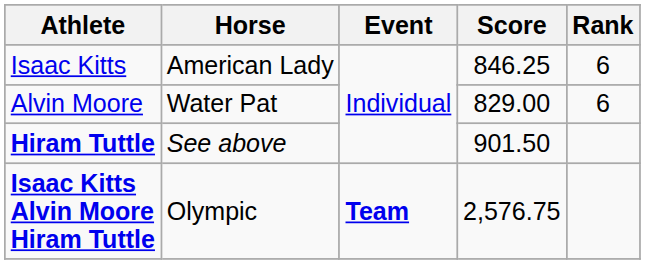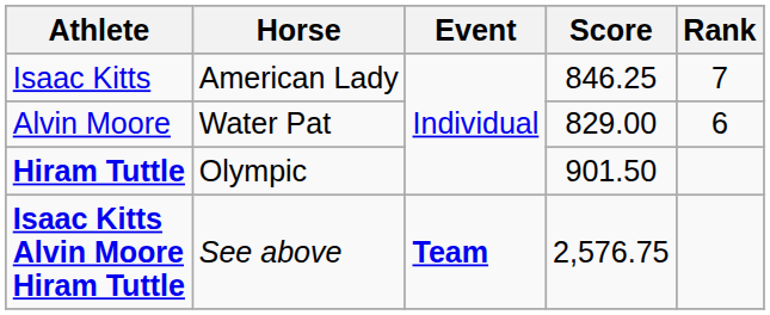 <table class=wikitable style="font-size:90%">
 <tr>
 <th>Athlete</th>
 <th>Horse</th>
 <th>Event</th>
 <th>Score</th>
 <th>Rank</th>
 </tr>
 <tr align=center>
 <td align=left><a href='#'>Isaac Kitts</a></td>
 <td align=left>American Lady</td>
 <td align=left rowspan=3><a href='#'>Individual</a></td>
 <td>846.25</td>
-<td>6</td>
+<td>7</td>
 </tr>
 <tr align=center>
 <td align=left><a href='#'>Alvin Moore</a></td>
 <td align=left>Water Pat</td>
 <td>829.00</td>
 <td>6</td>
 </tr>
 <tr align=center>
 <td align=left><strong><a href='#'>Hiram Tuttle</a></strong></td>
-<td align=left><em>See above</em></td>
+<td align=left>Olympic</td>
 <td>901.50</td>
 <td></td>
 </tr>
 <tr align=center>
 <td align=left><strong><a href='#'>Isaac Kitts</a><br><a href='#'>Alvin Moore</a><br><a href='#'>Hiram Tuttle</a></strong></td>
-<td align=left>Olympic</td>
+<td align=left><em>See above</em></td>
 <td align=left><strong><a href='#'>Team</a></strong></td>
 <td>2,576.75</td>
 <td></td>
 </tr>
 </table>
